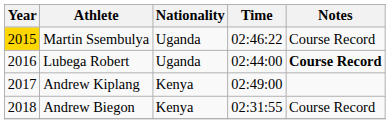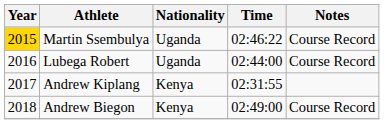 <table class="wikitable">
 <tr>
 <th>Year</th>
 <th>Athlete</th>
 <th>Nationality</th>
 <th>Time</th>
 <th>Notes</th>
 </tr>
 <tr>
 <td style="background: gold;">2015</td>
 <td>Martin Ssembulya</td>
 <td>Uganda</td>
 <td>02:46:22</td>
 <td>Course Record</td>
 </tr>
 <tr>
 <td>2016</td>
 <td>Lubega Robert</td>
 <td>Uganda</td>
 <td>02:44:00</td>
-<td><strong>Course Record</strong></td>
+<td>Course Record</td>
 </tr>
 <tr>
 <td>2017</td>
 <td>Andrew Kiplang</td>
 <td>Kenya</td>
-<td>02:49:00</td>
+<td>02:31:55</td>
 </tr>
 <tr>
 <td>2018</td>
 <td>Andrew Biegon</td>
 <td>Kenya</td>
-<td>02:31:55</td>
+<td>02:49:00</td>
 <td>Course Record</td>
 </tr>
 <tr>
 </tr>
 </table>
